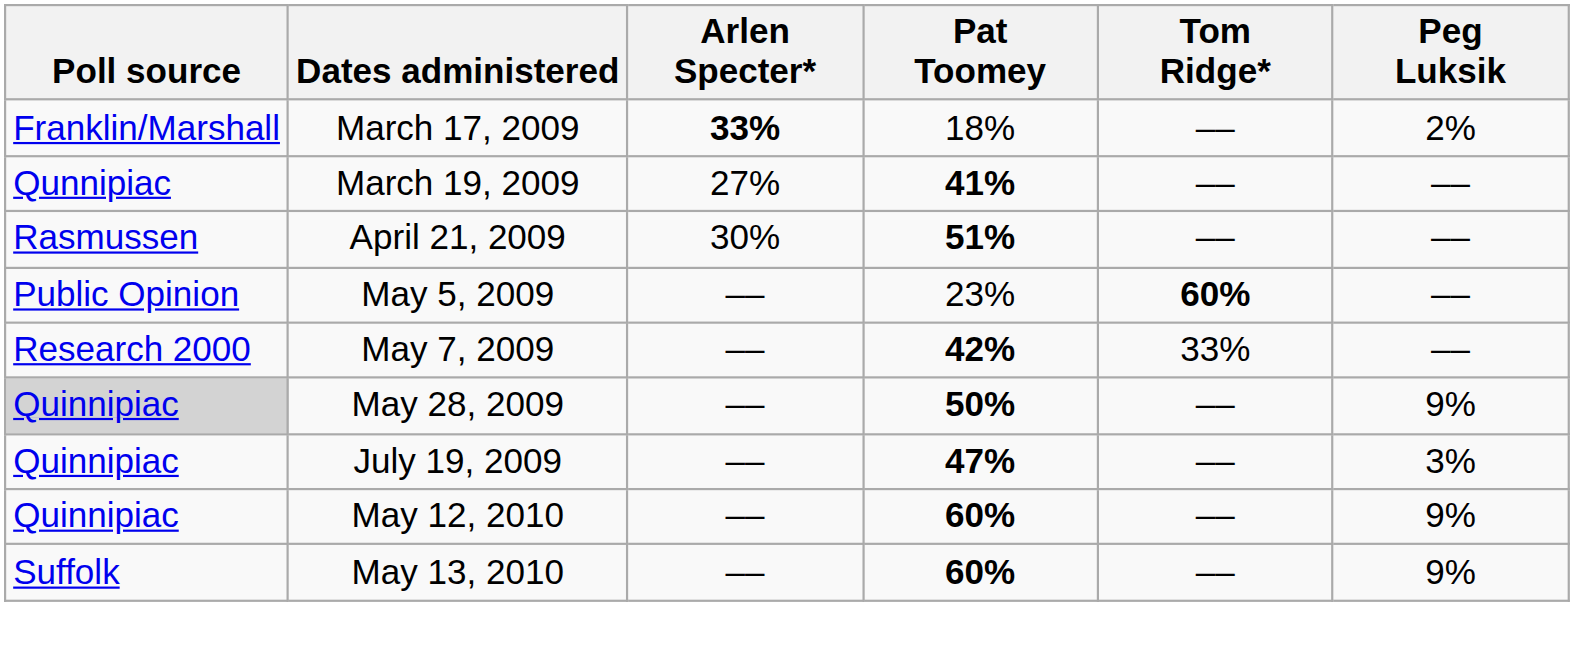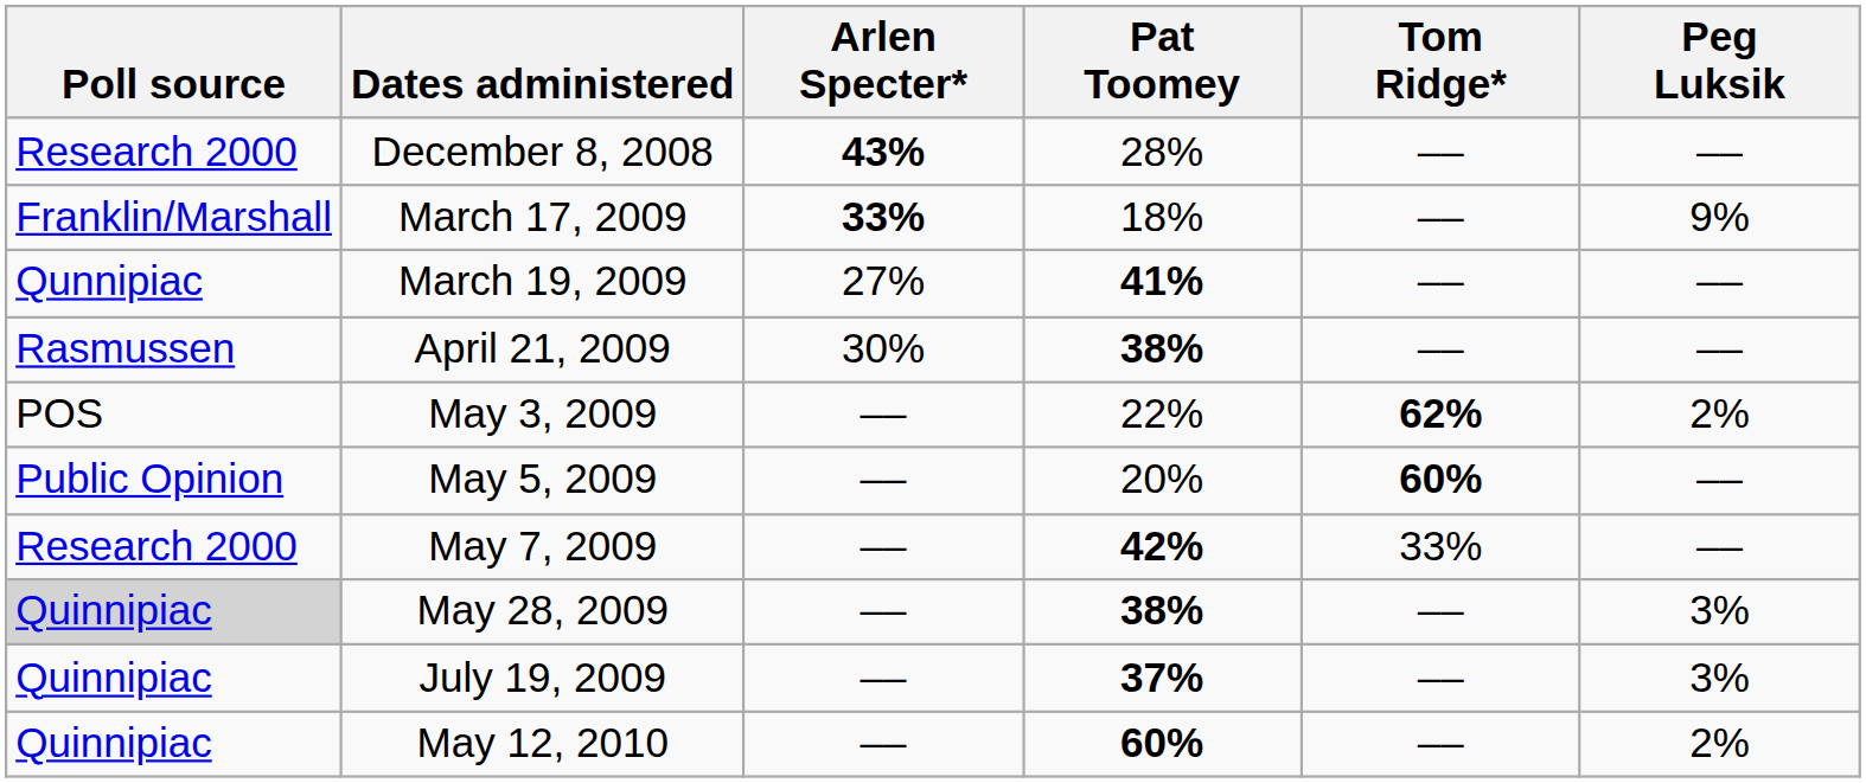 <table class="wikitable" style="text-align:center">
 <tr valign=bottom>
 <th>Poll source</th>
 <th>Dates administered</th>
 <th style="width:100px;">Arlen<br>Specter*</th>
 <th style="width:100px;">Pat<br>Toomey</th>
 <th style="width:100px;">Tom<br>Ridge*</th>
 <th style="width:100px;">Peg<br>Luksik</th>
 </tr>
 <tr>
+<td align=left><a href='#'>Research 2000</a></td>
+<td>December 8, 2008</td>
+<td><strong>43%</strong></td>
+<td>28%</td>
+<td>––</td>
+<td>––</td>
+</tr>
+<tr>
 <td align=left><a href='#'>Franklin/Marshall</a></td>
 <td>March 17, 2009</td>
 <td><strong>33%</strong></td>
 <td>18%</td>
 <td>––</td>
-<td>2%</td>
+<td>9%</td>
 </tr>
 <tr>
 <td align=left><a href='#'>Qunnipiac</a></td>
 <td>March 19, 2009</td>
 <td>27%</td>
 <td><strong>41%</strong></td>
 <td>––</td>
 <td>––</td>
 </tr>
 <tr>
 <td align=left><a href='#'>Rasmussen</a></td>
 <td>April 21, 2009</td>
 <td>30%</td>
-<td><strong>51%</strong></td>
+<td><strong>38%</strong></td>
 <td>––</td>
 <td>––</td>
+</tr>
+<tr>
+<td align=left>POS</td>
+<td>May 3, 2009</td>
+<td>––</td>
+<td>22%</td>
+<td><strong>62%</strong></td>
+<td>2%</td>
 </tr>
 <tr>
 <td align=left><a href='#'>Public Opinion</a></td>
 <td>May 5, 2009</td>
 <td>––</td>
-<td>23%</td>
+<td>20%</td>
 <td><strong>60%</strong></td>
 <td>––</td>
 </tr>
 <tr>
 <td align=left><a href='#'>Research 2000</a></td>
 <td>May 7, 2009</td>
 <td>––</td>
 <td><strong>42%</strong></td>
 <td>33%</td>
 <td>––</td>
 </tr>
 <tr>
 <td align=left style="background: lightgrey;"><a href='#'>Quinnipiac</a></td>
 <td>May 28, 2009</td>
 <td>––</td>
-<td><strong>50%</strong></td>
+<td><strong>38%</strong></td>
 <td>––</td>
-<td>9%</td>
+<td>3%</td>
 </tr>
 <tr>
 <td align=left><a href='#'>Quinnipiac</a></td>
 <td>July 19, 2009</td>
 <td>––</td>
-<td><strong>47%</strong></td>
+<td><strong>37%</strong></td>
 <td>––</td>
 <td>3%</td>
 </tr>
 <tr>
 <td align=left><a href='#'>Quinnipiac</a></td>
 <td>May 12, 2010</td>
 <td>––</td>
 <td><strong>60%</strong></td>
 <td>––</td>
-<td>9%</td>
-</tr>
-<tr>
-<td align=left><a href='#'>Suffolk</a></td>
-<td>May 13, 2010</td>
-<td>––</td>
-<td><strong>60%</strong></td>
-<td>––</td>
-<td>9%</td>
+<td>2%</td>
 </tr>
 </table>
